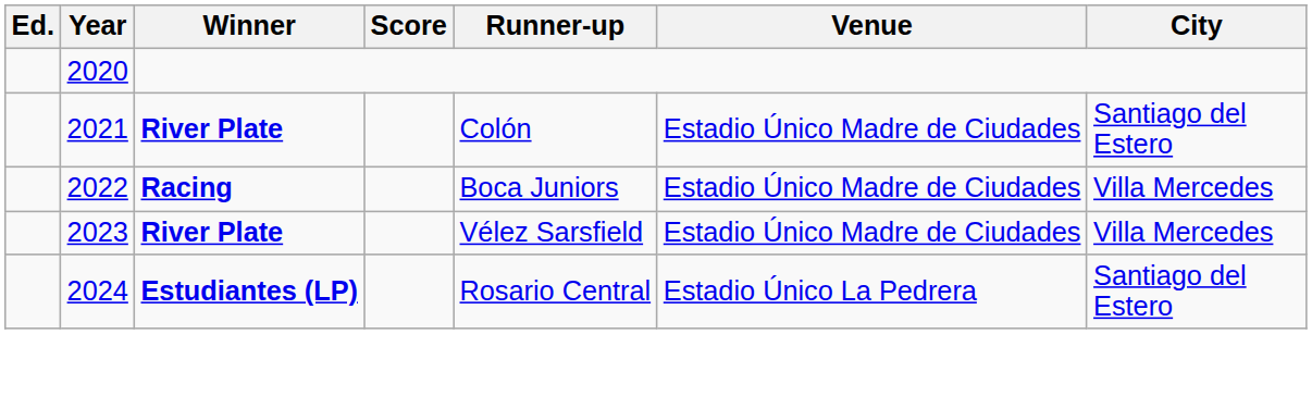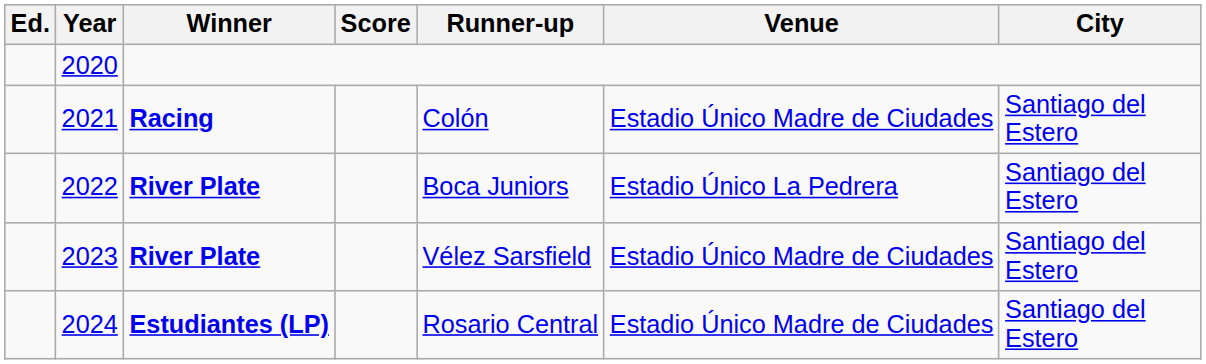 <table class="wikitable sortable" width=>
 <tr>
 <th width= px>Ed.</th>
 <th width= px>Year</th>
 <th width=px>Winner</th>
 <th width= px>Score</th>
 <th width= px>Runner-up</th>
 <th width= px>Venue</th>
 <th width=120px>City</th>
 </tr>
 <tr>
 <td></td>
 <td><a href='#'>2020</a></td>
 <td colspan=5></td>
 </tr>
 <tr>
 <td></td>
 <td><a href='#'>2021</a></td>
-<td><strong><a href='#'>River Plate</a></strong> </td>
+<td><strong><a href='#'>Racing</a></strong> </td>
 <td></td>
 <td><a href='#'>Colón</a> </td>
 <td><a href='#'>Estadio Único Madre de Ciudades</a></td>
 <td><a href='#'>Santiago del Estero</a></td>
 </tr>
 <tr>
 <td></td>
 <td><a href='#'>2022</a></td>
-<td><strong><a href='#'>Racing</a></strong> </td>
+<td><strong><a href='#'>River Plate</a></strong> </td>
 <td></td>
 <td><a href='#'>Boca Juniors</a> </td>
-<td><a href='#'>Estadio Único Madre de Ciudades</a></td>
-<td><a href='#'>Villa Mercedes</a></td>
+<td><a href='#'>Estadio Único La Pedrera</a></td>
+<td><a href='#'>Santiago del Estero</a></td>
 </tr>
 <tr>
 <td></td>
 <td><a href='#'>2023</a></td>
 <td><strong><a href='#'>River Plate</a></strong> </td>
 <td></td>
 <td><a href='#'>Vélez Sarsfield</a> </td>
 <td><a href='#'>Estadio Único Madre de Ciudades</a></td>
-<td><a href='#'>Villa Mercedes</a></td>
+<td><a href='#'>Santiago del Estero</a></td>
 </tr>
 <tr>
 <td></td>
 <td><a href='#'>2024</a></td>
 <td><strong><a href='#'>Estudiantes (LP)</a></strong> </td>
 <td></td>
 <td><a href='#'>Rosario Central</a> </td>
-<td><a href='#'>Estadio Único La Pedrera</a></td>
+<td><a href='#'>Estadio Único Madre de Ciudades</a></td>
 <td><a href='#'>Santiago del Estero</a></td>
 </tr>
 </table>
